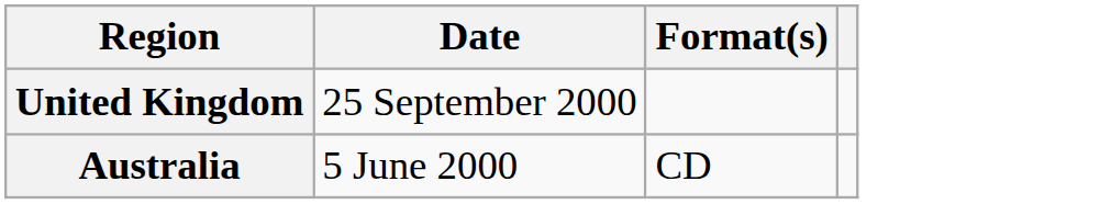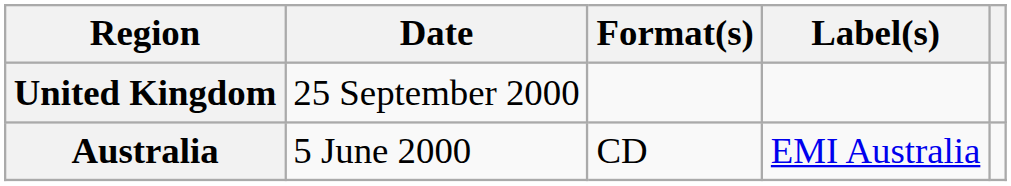 <table class="wikitable plainrowheaders">
 <tr>
 <th scope="col">Region</th>
 <th scope="col">Date</th>
 <th scope="col">Format(s)</th>
+<th scope="col">Label(s)</th>
 <th scope="col"></th>
 </tr>
 <tr>
 <th scope="row">United Kingdom</th>
 <td>25 September 2000</td>
 <td></td>
 <td></td>
+<td></td>
 </tr>
 <tr>
 <th scope="row">Australia</th>
 <td>5 June 2000</td>
 <td>CD</td>
+<td><a href='#'>EMI Australia</a></td>
 <td></td>
 </tr>
 </table>
